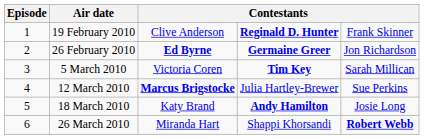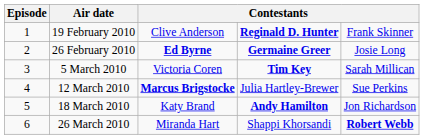 <table class="wikitable" border="1" style="text-align:center;">
 <tr>
 <th>Episode</th>
 <th>Air date</th>
 <th colspan="3">Contestants</th>
 </tr>
 <tr>
 <td>1</td>
 <td>19 February 2010</td>
 <td><a href='#'>Clive Anderson</a></td>
 <td><strong><a href='#'>Reginald D. Hunter</a></strong></td>
 <td><a href='#'>Frank Skinner</a></td>
 </tr>
 <tr>
 <td>2</td>
 <td>26 February 2010</td>
 <td><strong><a href='#'>Ed Byrne</a></strong></td>
 <td><strong><a href='#'>Germaine Greer</a></strong></td>
-<td><a href='#'>Jon Richardson</a></td>
+<td><a href='#'>Josie Long</a></td>
 </tr>
 <tr>
 <td>3</td>
 <td>5 March 2010</td>
 <td><a href='#'>Victoria Coren</a></td>
 <td><strong><a href='#'>Tim Key</a></strong></td>
 <td><a href='#'>Sarah Millican</a></td>
 </tr>
 <tr>
 <td>4</td>
 <td>12 March 2010</td>
 <td><strong><a href='#'>Marcus Brigstocke</a></strong></td>
 <td><a href='#'>Julia Hartley-Brewer</a></td>
 <td><a href='#'>Sue Perkins</a></td>
 </tr>
 <tr>
 <td>5</td>
 <td>18 March 2010</td>
 <td><a href='#'>Katy Brand</a></td>
 <td><strong><a href='#'>Andy Hamilton</a></strong></td>
-<td><a href='#'>Josie Long</a></td>
+<td><a href='#'>Jon Richardson</a></td>
 </tr>
 <tr>
 <td>6</td>
 <td>26 March 2010</td>
 <td><a href='#'>Miranda Hart</a></td>
 <td><a href='#'>Shappi Khorsandi</a></td>
 <td><strong><a href='#'>Robert Webb</a></strong></td>
 </tr>
 </table>
